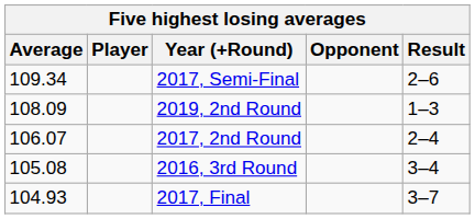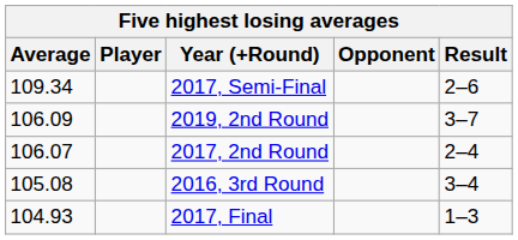 <table class="wikitable sortable">
 <tr>
 <th colspan=5>Five highest losing averages</th>
 </tr>
 <tr>
 <th>Average</th>
 <th>Player</th>
 <th>Year (+Round)</th>
 <th>Opponent</th>
 <th>Result</th>
 </tr>
 <tr>
 <td>109.34</td>
 <td></td>
 <td><a href='#'>2017, Semi-Final</a></td>
 <td></td>
 <td>2–6</td>
 </tr>
 <tr>
-<td>108.09</td>
+<td>106.09</td>
 <td></td>
 <td><a href='#'>2019, 2nd Round</a></td>
 <td></td>
-<td>1–3</td>
+<td>3–7</td>
 </tr>
 <tr>
 <td>106.07</td>
 <td></td>
 <td><a href='#'>2017, 2nd Round</a></td>
 <td></td>
 <td>2–4</td>
 </tr>
 <tr>
 <td>105.08</td>
 <td></td>
 <td><a href='#'>2016, 3rd Round</a></td>
 <td></td>
 <td>3–4</td>
 </tr>
 <tr>
 <td>104.93</td>
 <td></td>
 <td><a href='#'>2017, Final</a></td>
 <td></td>
-<td>3–7</td>
+<td>1–3</td>
 </tr>
 </table>
